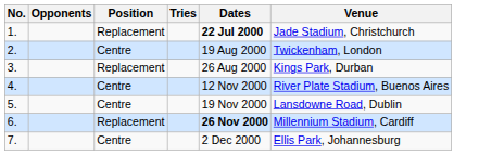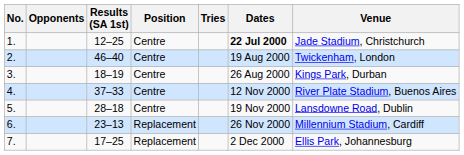 <table class="wikitable sortable">
 <tr>
 <th>No.</th>
 <th>Opponents</th>
+<th>Results<br>(SA 1st)</th>
 <th>Position</th>
 <th>Tries</th>
 <th>Dates</th>
 <th>Venue</th>
 </tr>
 <tr>
 <td>1.</td>
 <td></td>
-<td>Replacement</td>
+<td align="center">12–25</td>
+<td>Centre</td>
 <td></td>
 <td><strong>22 Jul 2000</strong></td>
 <td><a href='#'>Jade Stadium</a>, Christchurch</td>
 </tr>
 <tr style="background: #D0E6FF;">
 <td>2.</td>
 <td></td>
+<td align="center">46–40</td>
 <td>Centre</td>
 <td></td>
 <td>19 Aug 2000</td>
 <td><a href='#'>Twickenham</a>, London</td>
 </tr>
 <tr>
 <td>3.</td>
 <td></td>
-<td>Replacement</td>
+<td align="center">18–19</td>
+<td>Centre</td>
 <td></td>
 <td>26 Aug 2000</td>
 <td><a href='#'>Kings Park</a>, Durban</td>
 </tr>
 <tr style="background: #D0E6FF;">
 <td>4.</td>
 <td></td>
+<td align="center">37–33</td>
 <td>Centre</td>
 <td></td>
 <td>12 Nov 2000</td>
 <td><a href='#'>River Plate Stadium</a>, Buenos Aires</td>
 </tr>
 <tr>
 <td>5.</td>
 <td></td>
+<td align="center">28–18</td>
 <td>Centre</td>
 <td></td>
 <td>19 Nov 2000</td>
 <td><a href='#'>Lansdowne Road</a>, Dublin</td>
 </tr>
 <tr style="background: #D0E6FF;">
 <td>6.</td>
 <td></td>
+<td align="center">23–13</td>
 <td>Replacement</td>
 <td></td>
-<td><strong>26 Nov 2000</strong></td>
+<td>26 Nov 2000</td>
 <td><a href='#'>Millennium Stadium</a>, Cardiff</td>
 </tr>
 <tr>
 <td>7.</td>
 <td></td>
-<td>Centre</td>
+<td align="center">17–25</td>
+<td>Replacement</td>
 <td></td>
 <td>2 Dec 2000</td>
 <td><a href='#'>Ellis Park</a>, Johannesburg</td>
 </tr>
 </table>
